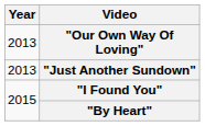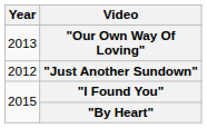 <table class="wikitable plainrowheaders">
 <tr>
 <th>Year</th>
 <th style="width:12em;">Video</th>
 </tr>
 <tr>
 <td>2013</td>
 <th scope="row">"Our Own Way Of Loving"</th>
 </tr>
 <tr>
-<td>2013</td>
+<td>2012</td>
 <th scope="row">"Just Another Sundown"</th>
 </tr>
 <tr>
 <td rowspan="2">2015</td>
 <th scope="row">"I Found You"</th>
 </tr>
 <tr>
 <th scope="row">"By Heart"</th>
 </tr>
 </table>
